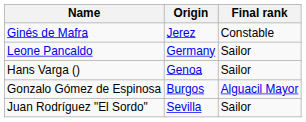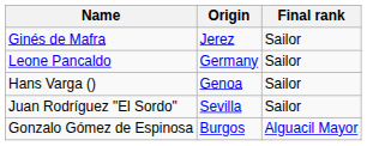 <table class="wikitable">
 <tr>
 <th>Name</th>
 <th>Origin</th>
 <th>Final rank</th>
 </tr>
 <tr>
 <td><a href='#'>Ginés de Mafra</a></td>
 <td><a href='#'>Jerez</a></td>
-<td>Constable</td>
+<td>Sailor</td>
 </tr>
 <tr>
 <td><a href='#'>Leone Pancaldo</a></td>
 <td><a href='#'>Germany</a></td>
 <td>Sailor</td>
 </tr>
 <tr>
 <td>Hans Varga ()</td>
 <td><a href='#'>Genoa</a></td>
 <td>Sailor</td>
 </tr>
 <tr>
+<td>Juan Rodríguez "El Sordo"</td>
+<td><a href='#'>Sevilla</a></td>
+<td>Sailor</td>
+</tr>
+<tr>
 <td>Gonzalo Gómez de Espinosa</td>
 <td><a href='#'>Burgos</a></td>
 <td><a href='#'>Alguacil Mayor</a></td>
 </tr>
-<tr>
-<td>Juan Rodríguez "El Sordo"</td>
-<td><a href='#'>Sevilla</a></td>
-<td>Sailor</td>
-</tr>
 </table>
